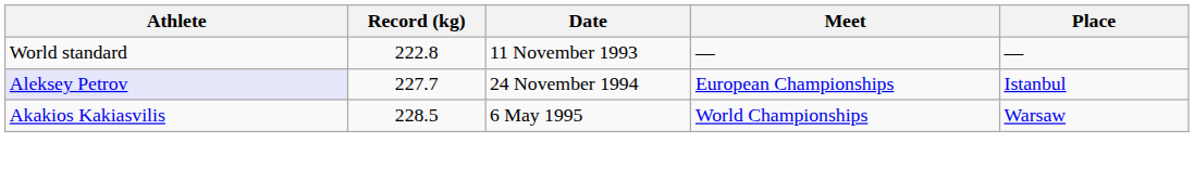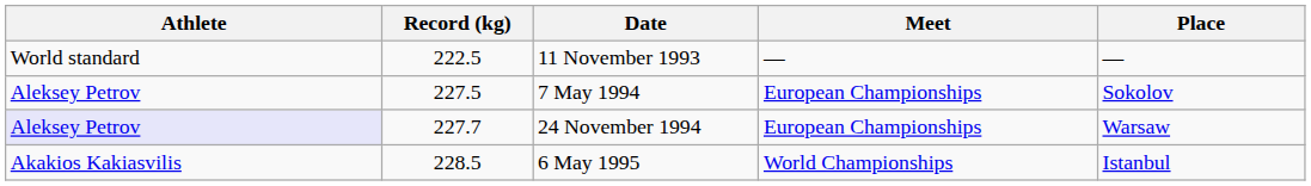 <table class="wikitable" style="font-size:90%; width: 70%;">
 <tr>
 <th width=20%>Athlete</th>
 <th width=8%>Record (kg)</th>
 <th width=12%>Date</th>
 <th width=18%>Meet</th>
 <th width=11%>Place</th>
 </tr>
 <tr>
 <td>World standard</td>
-<td align="center">222.8</td>
+<td align="center">222.5</td>
 <td>11 November 1993</td>
 <td>—</td>
 <td>—</td>
+</tr>
+<tr>
+<td> <a href='#'>Aleksey Petrov</a></td>
+<td align="center">227.5</td>
+<td>7 May 1994</td>
+<td><a href='#'>European Championships</a></td>
+<td><a href='#'>Sokolov</a></td>
 </tr>
 <tr>
 <td style="background: lavender;"> <a href='#'>Aleksey Petrov</a></td>
 <td align="center">227.7</td>
 <td>24 November 1994</td>
 <td><a href='#'>European Championships</a></td>
-<td><a href='#'>Istanbul</a></td>
+<td><a href='#'>Warsaw</a></td>
 </tr>
 <tr>
 <td> <a href='#'>Akakios Kakiasvilis</a></td>
 <td align="center">228.5</td>
 <td>6 May 1995</td>
 <td><a href='#'>World Championships</a></td>
-<td><a href='#'>Warsaw</a></td>
+<td><a href='#'>Istanbul</a></td>
 </tr>
 </table>
